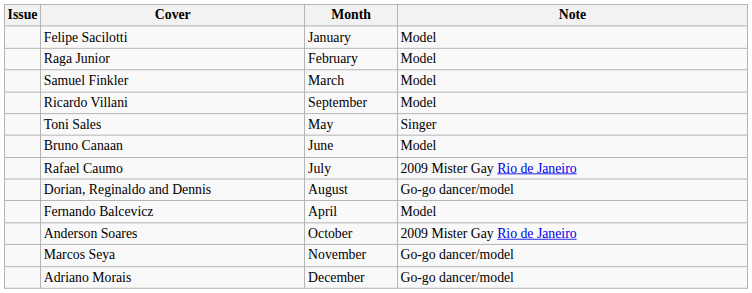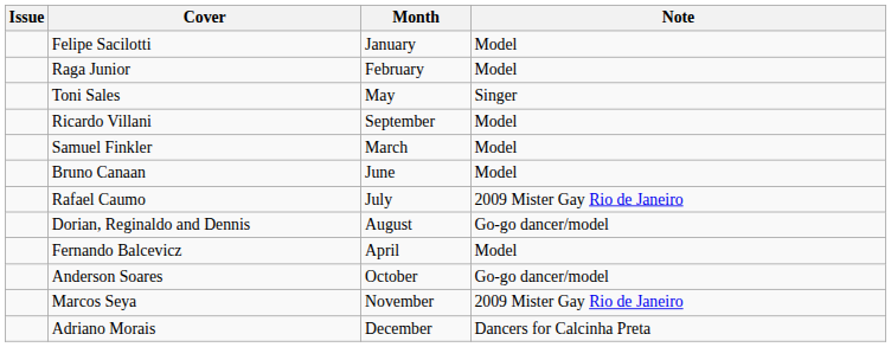 <table class=wikitable>
 <tr>
 <th width="10">Issue</th>
 <th width="300">Cover</th>
 <th width="100">Month</th>
 <th width="400">Note</th>
 </tr>
 <tr>
 <td></td>
 <td>Felipe Sacilotti</td>
 <td>January</td>
 <td>Model</td>
 </tr>
 <tr>
 <td></td>
 <td>Raga Junior</td>
 <td>February</td>
 <td>Model</td>
 </tr>
 <tr>
 <td></td>
-<td>Samuel Finkler</td>
-<td>March</td>
-<td>Model</td>
+<td>Toni Sales</td>
+<td>May</td>
+<td>Singer</td>
 </tr>
 <tr>
 <td></td>
 <td>Ricardo Villani</td>
 <td>September</td>
 <td>Model</td>
 </tr>
 <tr>
 <td></td>
-<td>Toni Sales</td>
-<td>May</td>
-<td>Singer</td>
+<td>Samuel Finkler</td>
+<td>March</td>
+<td>Model</td>
 </tr>
 <tr>
 <td></td>
 <td>Bruno Canaan</td>
 <td>June</td>
 <td>Model</td>
 </tr>
 <tr>
 <td></td>
 <td>Rafael Caumo</td>
 <td>July</td>
 <td>2009 Mister Gay <a href='#'>Rio de Janeiro</a></td>
 </tr>
 <tr>
 <td></td>
 <td>Dorian, Reginaldo and Dennis</td>
 <td>August</td>
 <td>Go-go dancer/model</td>
 </tr>
 <tr>
 <td></td>
 <td>Fernando Balcevicz</td>
 <td>April</td>
 <td>Model</td>
 </tr>
 <tr>
 <td></td>
 <td>Anderson Soares</td>
 <td>October</td>
-<td>2009 Mister Gay <a href='#'>Rio de Janeiro</a></td>
+<td>Go-go dancer/model</td>
 </tr>
 <tr>
 <td></td>
 <td>Marcos Seya</td>
 <td>November</td>
-<td>Go-go dancer/model</td>
+<td>2009 Mister Gay <a href='#'>Rio de Janeiro</a></td>
 </tr>
 <tr>
 <td></td>
 <td>Adriano Morais</td>
 <td>December</td>
-<td>Go-go dancer/model</td>
+<td>Dancers for Calcinha Preta</td>
 </tr>
 </table>
